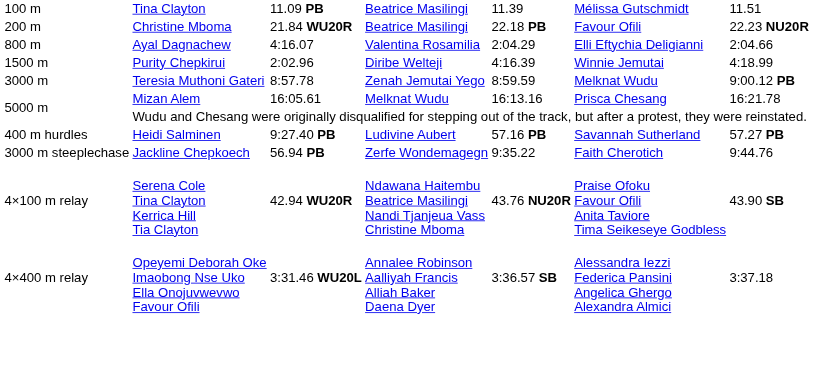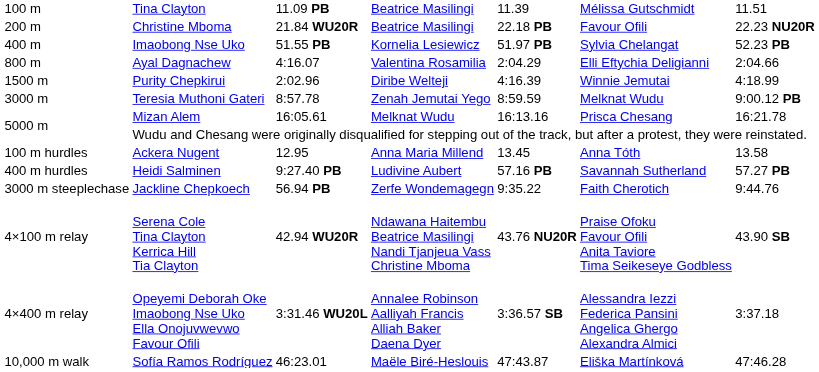 <table>
 <tr>
 <td>100 m<br></td>
 <td><a href='#'>Tina Clayton</a><br></td>
 <td>11.09 <strong>PB</strong></td>
 <td><a href='#'>Beatrice Masilingi</a><br></td>
 <td>11.39</td>
 <td><a href='#'>Mélissa Gutschmidt</a><br></td>
 <td>11.51</td>
 </tr>
 <tr>
 <td>200 m<br></td>
 <td><a href='#'>Christine Mboma</a><br></td>
 <td>21.84 <strong>WU20R</strong></td>
 <td><a href='#'>Beatrice Masilingi</a><br></td>
 <td>22.18 <strong>PB</strong></td>
 <td><a href='#'>Favour Ofili</a><br></td>
 <td>22.23 <strong>NU20R</strong></td>
+</tr>
+<tr>
+<td>400 m<br></td>
+<td><a href='#'>Imaobong Nse Uko</a><br></td>
+<td>51.55 <strong>PB</strong></td>
+<td><a href='#'>Kornelia Lesiewicz</a><br></td>
+<td>51.97 <strong>PB</strong></td>
+<td><a href='#'>Sylvia Chelangat</a><br></td>
+<td>52.23 <strong>PB</strong></td>
 </tr>
 <tr>
 <td>800 m<br></td>
 <td><a href='#'>Ayal Dagnachew</a><br></td>
 <td>4:16.07</td>
 <td><a href='#'>Valentina Rosamilia</a><br></td>
 <td>2:04.29</td>
 <td><a href='#'>Elli Eftychia Deligianni</a><br></td>
 <td>2:04.66</td>
 </tr>
 <tr>
 <td>1500 m<br></td>
 <td><a href='#'>Purity Chepkirui</a><br></td>
 <td>2:02.96</td>
 <td><a href='#'>Diribe Welteji</a><br></td>
 <td>4:16.39</td>
 <td><a href='#'>Winnie Jemutai</a><br></td>
 <td>4:18.99</td>
 </tr>
 <tr>
 <td>3000 m<br></td>
 <td><a href='#'>Teresia Muthoni Gateri</a><br></td>
 <td>8:57.78</td>
 <td><a href='#'>Zenah Jemutai Yego</a><br></td>
 <td>8:59.59</td>
 <td><a href='#'>Melknat Wudu</a><br></td>
 <td>9:00.12 <strong>PB</strong></td>
 </tr>
 <tr>
 <td rowspan=2>5000 m<br></td>
 <td><a href='#'>Mizan Alem</a><br></td>
 <td>16:05.61</td>
 <td><a href='#'>Melknat Wudu</a><br></td>
 <td>16:13.16</td>
 <td><a href='#'>Prisca Chesang</a><br></td>
 <td>16:21.78</td>
 </tr>
 <tr>
 <td colspan=6>Wudu and Chesang were originally disqualified for stepping out of the track, but after a protest, they were reinstated.</td>
 </tr>
 <tr>
+<td>100 m hurdles<br></td>
+<td><a href='#'>Ackera Nugent</a><br></td>
+<td>12.95</td>
+<td><a href='#'>Anna Maria Millend</a><br></td>
+<td>13.45</td>
+<td><a href='#'>Anna Tóth</a><br></td>
+<td>13.58</td>
+</tr>
+<tr>
 <td>400 m hurdles<br></td>
 <td><a href='#'>Heidi Salminen</a><br></td>
 <td>9:27.40 <strong>PB</strong></td>
 <td><a href='#'>Ludivine Aubert</a><br></td>
 <td>57.16 <strong>PB</strong></td>
 <td><a href='#'>Savannah Sutherland</a><br></td>
 <td>57.27 <strong>PB</strong></td>
 </tr>
 <tr>
 <td>3000 m steeplechase<br></td>
 <td><a href='#'>Jackline Chepkoech</a><br></td>
 <td>56.94 <strong>PB</strong></td>
 <td><a href='#'>Zerfe Wondemagegn</a><br></td>
 <td>9:35.22</td>
 <td><a href='#'>Faith Cherotich</a><br></td>
 <td>9:44.76</td>
 </tr>
 <tr>
 <td>4×100 m relay<br></td>
 <td><br><a href='#'>Serena Cole</a><br><a href='#'>Tina Clayton</a><br><a href='#'>Kerrica Hill</a><br><a href='#'>Tia Clayton</a></td>
 <td>42.94 <strong>WU20R</strong></td>
 <td><br><a href='#'>Ndawana Haitembu</a><br><a href='#'>Beatrice Masilingi</a><br><a href='#'>Nandi Tjanjeua Vass</a><br><a href='#'>Christine Mboma</a></td>
 <td>43.76 <strong>NU20R</strong></td>
 <td><br><a href='#'>Praise Ofoku</a><br><a href='#'>Favour Ofili</a><br><a href='#'>Anita Taviore</a><br><a href='#'>Tima Seikeseye Godbless</a></td>
 <td>43.90 <strong>SB</strong></td>
 </tr>
 <tr>
 <td>4×400 m relay<br></td>
 <td><br><a href='#'>Opeyemi Deborah Oke</a><br><a href='#'>Imaobong Nse Uko</a><br><a href='#'>Ella Onojuvwevwo</a><br><a href='#'>Favour Ofili</a></td>
 <td>3:31.46 <strong>WU20L</strong></td>
 <td><br><a href='#'>Annalee Robinson</a><br><a href='#'>Aalliyah Francis</a><br><a href='#'>Alliah Baker</a><br><a href='#'>Daena Dyer</a></td>
 <td>3:36.57 <strong>SB</strong></td>
 <td><br><a href='#'>Alessandra Iezzi</a><br><a href='#'>Federica Pansini</a><br><a href='#'>Angelica Ghergo</a><br><a href='#'>Alexandra Almici</a></td>
 <td>3:37.18</td>
 </tr>
+<tr>
+<td>10,000 m walk<br></td>
+<td><a href='#'>Sofía Ramos Rodríguez</a><br></td>
+<td>46:23.01</td>
+<td><a href='#'>Maële Biré-Heslouis</a><br></td>
+<td>47:43.87</td>
+<td><a href='#'>Eliška Martínková</a><br></td>
+<td>47:46.28</td>
+</tr>
 </table>
